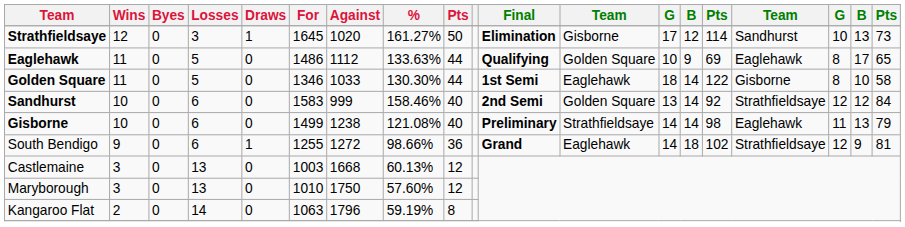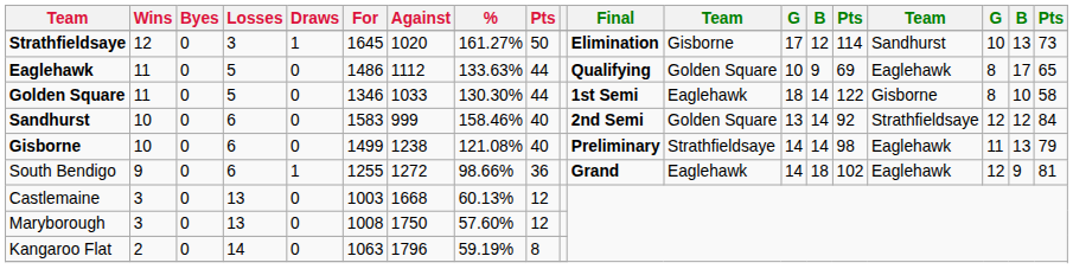 <table style="font-size: 85%; text-align: left;" class="wikitable">
 <tr>
 <th style="color:crimson">Team</th>
 <th style="color:crimson">Wins</th>
 <th style="color:crimson">Byes</th>
 <th style="color:crimson">Losses</th>
 <th style="color:crimson">Draws</th>
 <th style="color:crimson">For</th>
 <th style="color:crimson">Against</th>
 <th style="color:crimson">%</th>
 <th style="color:crimson">Pts</th>
 <th></th>
 <th style="color:green">Final</th>
 <th style="color:green">Team</th>
 <th style="color:green">G</th>
 <th style="color:green">B</th>
 <th style="color:green">Pts</th>
 <th style="color:green">Team</th>
 <th style="color:green">G</th>
 <th style="color:green">B</th>
 <th style="color:green">Pts</th>
 </tr>
 <tr>
 </tr>
 <tr>
 </tr>
 <tr>
 <td><strong>	Strathfieldsaye	</strong></td>
 <td>12</td>
 <td>0</td>
 <td>3</td>
 <td>1</td>
 <td>1645</td>
 <td>1020</td>
 <td>161.27%</td>
 <td>50</td>
 <td></td>
 <td><strong>Elimination</strong></td>
 <td>Gisborne</td>
 <td>17</td>
 <td>12</td>
 <td>114</td>
 <td>Sandhurst</td>
 <td>10</td>
 <td>13</td>
 <td>73</td>
 </tr>
 <tr>
 <td><strong>	Eaglehawk	</strong></td>
 <td>11</td>
 <td>0</td>
 <td>5</td>
 <td>0</td>
 <td>1486</td>
 <td>1112</td>
 <td>133.63%</td>
 <td>44</td>
 <td></td>
 <td><strong>Qualifying</strong></td>
 <td>Golden Square</td>
 <td>10</td>
 <td>9</td>
 <td>69</td>
 <td>Eaglehawk</td>
 <td>8</td>
 <td>17</td>
 <td>65</td>
 </tr>
 <tr>
 <td><strong>	Golden Square	</strong></td>
 <td>11</td>
 <td>0</td>
 <td>5</td>
 <td>0</td>
 <td>1346</td>
 <td>1033</td>
 <td>130.30%</td>
 <td>44</td>
 <td></td>
 <td><strong>1st Semi</strong></td>
 <td>Eaglehawk</td>
 <td>18</td>
 <td>14</td>
 <td>122</td>
 <td>Gisborne</td>
 <td>8</td>
 <td>10</td>
 <td>58</td>
 </tr>
 <tr>
 <td><strong>	Sandhurst	</strong></td>
 <td>10</td>
 <td>0</td>
 <td>6</td>
 <td>0</td>
 <td>1583</td>
 <td>999</td>
 <td>158.46%</td>
 <td>40</td>
 <td></td>
 <td><strong>2nd Semi</strong></td>
 <td>Golden Square</td>
 <td>13</td>
 <td>14</td>
 <td>92</td>
 <td>Strathfieldsaye</td>
 <td>12</td>
 <td>12</td>
 <td>84</td>
 </tr>
 <tr>
 <td><strong>	Gisborne	</strong></td>
 <td>10</td>
 <td>0</td>
 <td>6</td>
 <td>0</td>
 <td>1499</td>
 <td>1238</td>
 <td>121.08%</td>
 <td>40</td>
 <td></td>
 <td><strong>Preliminary</strong></td>
 <td>Strathfieldsaye</td>
 <td>14</td>
 <td>14</td>
 <td>98</td>
 <td>Eaglehawk</td>
 <td>11</td>
 <td>13</td>
 <td>79</td>
 </tr>
 <tr>
 <td>South Bendigo</td>
 <td>9</td>
 <td>0</td>
 <td>6</td>
 <td>1</td>
 <td>1255</td>
 <td>1272</td>
 <td>98.66%</td>
 <td>36</td>
 <td></td>
 <td><strong>Grand</strong></td>
 <td>Eaglehawk</td>
 <td>14</td>
 <td>18</td>
 <td>102</td>
-<td>Strathfieldsaye</td>
+<td>Eaglehawk</td>
 <td>12</td>
 <td>9</td>
 <td>81</td>
 </tr>
 <tr>
 <td>Castlemaine</td>
 <td>3</td>
 <td>0</td>
 <td>13</td>
 <td>0</td>
 <td>1003</td>
 <td>1668</td>
 <td>60.13%</td>
 <td>12</td>
 <td></td>
 </tr>
 <tr>
 <td>Maryborough</td>
 <td>3</td>
 <td>0</td>
 <td>13</td>
 <td>0</td>
-<td>1010</td>
+<td>1008</td>
 <td>1750</td>
 <td>57.60%</td>
 <td>12</td>
 <td></td>
 </tr>
 <tr>
 <td>Kangaroo Flat</td>
 <td>2</td>
 <td>0</td>
 <td>14</td>
 <td>0</td>
 <td>1063</td>
 <td>1796</td>
 <td>59.19%</td>
 <td>8</td>
 <td></td>
 </tr>
 <tr>
 </tr>
 </table>
